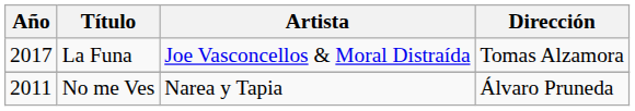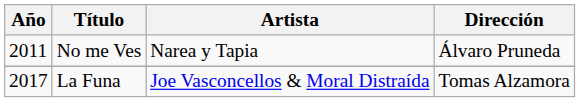 <table class="wikitable">
 <tr>
 <th>Año</th>
 <th>Título</th>
 <th>Artista</th>
 <th>Dirección</th>
 </tr>
 <tr>
+<td>2011</td>
+<td>No me Ves</td>
+<td>Narea y Tapia</td>
+<td>Álvaro Pruneda</td>
+</tr>
+<tr | 201x || Amor de mentira||  >
+</tr>
+<tr>
 <td>2017</td>
 <td>La Funa</td>
 <td><a href='#'>Joe Vasconcellos</a> & <a href='#'>Moral Distraída</a></td>
 <td>Tomas Alzamora</td>
 </tr>
-<tr | 201x || Amor de mentira||  >
-</tr>
-<tr>
-<td>2011</td>
-<td>No me Ves</td>
-<td>Narea y Tapia</td>
-<td>Álvaro Pruneda</td>
-</tr>
 </table>
